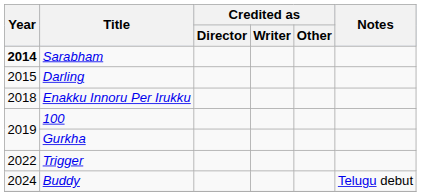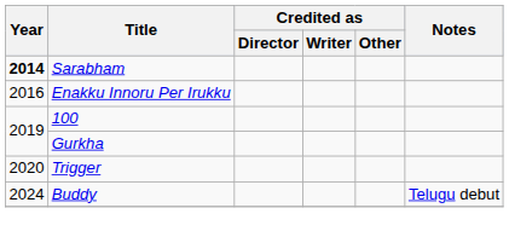 <table class="wikitable">
 <tr style="background:#B0C4DE; text-align:center;">
 <th rowspan="2" scope="col">Year</th>
 <th rowspan="2" scope="col">Title</th>
 <th scope="col"  colspan="3">Credited as</th>
 <th rowspan="2" class="unsortable" scope="col">Notes</th>
 </tr>
 <tr>
 <th>Director</th>
 <th>Writer</th>
 <th>Other</th>
 </tr>
 <tr>
 <td><strong>2014</strong></td>
 <td><em><a href='#'>Sarabham</a></em></td>
 <td></td>
 <td></td>
 <td></td>
 <td></td>
 </tr>
 <tr>
-<td>2015</td>
-<td><em><a href='#'>Darling</a></em></td>
-<td></td>
-<td></td>
-<td></td>
-<td></td>
-</tr>
-<tr>
-<td>2018</td>
+<td>2016</td>
 <td><em><a href='#'>Enakku Innoru Per Irukku</a></em></td>
 <td></td>
 <td></td>
 <td></td>
 <td></td>
 </tr>
 <tr>
 <td rowspan="2">2019</td>
 <td><em><a href='#'>100</a></em></td>
 <td></td>
 <td></td>
 <td></td>
 <td></td>
 </tr>
 <tr>
 <td><em><a href='#'>Gurkha</a></em></td>
 <td></td>
 <td></td>
 <td></td>
 <td></td>
 </tr>
 <tr>
-<td>2022</td>
+<td>2020</td>
 <td><em><a href='#'>Trigger</a></em></td>
 <td></td>
 <td></td>
 <td></td>
 <td></td>
 </tr>
 <tr>
 <td>2024</td>
 <td><em><a href='#'>Buddy</a></em></td>
 <td></td>
 <td></td>
 <td></td>
 <td><a href='#'>Telugu</a> debut</td>
 </tr>
 <tr>
 </tr>
 </table>
